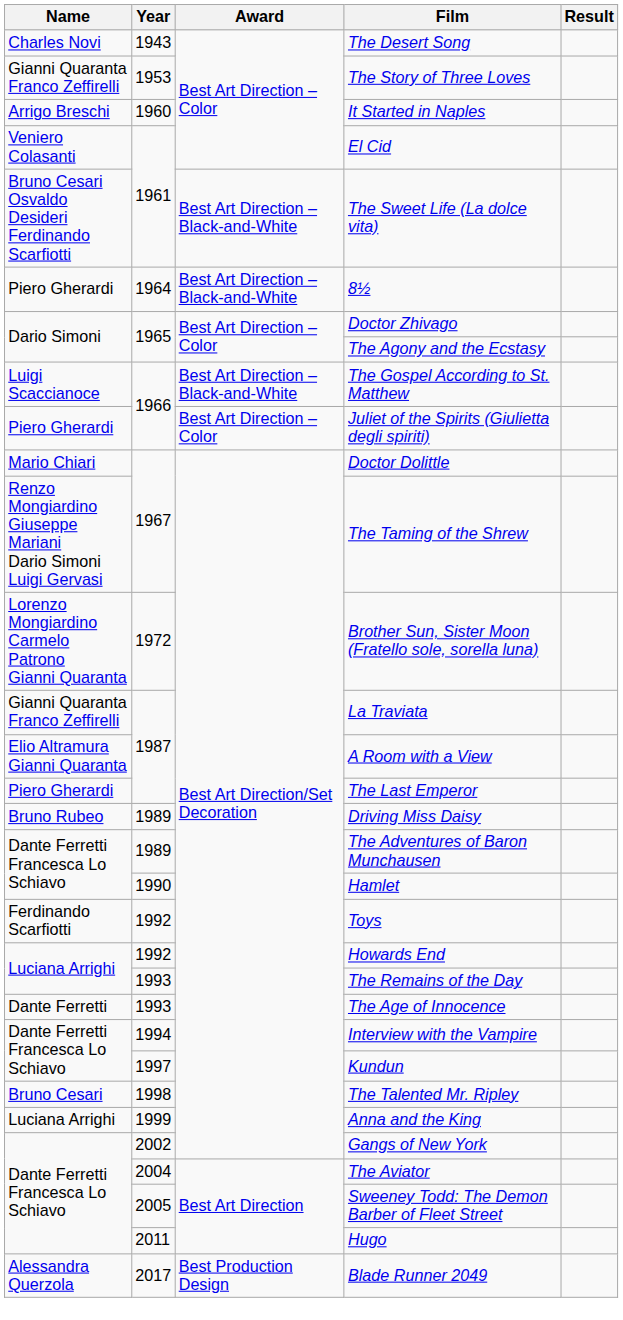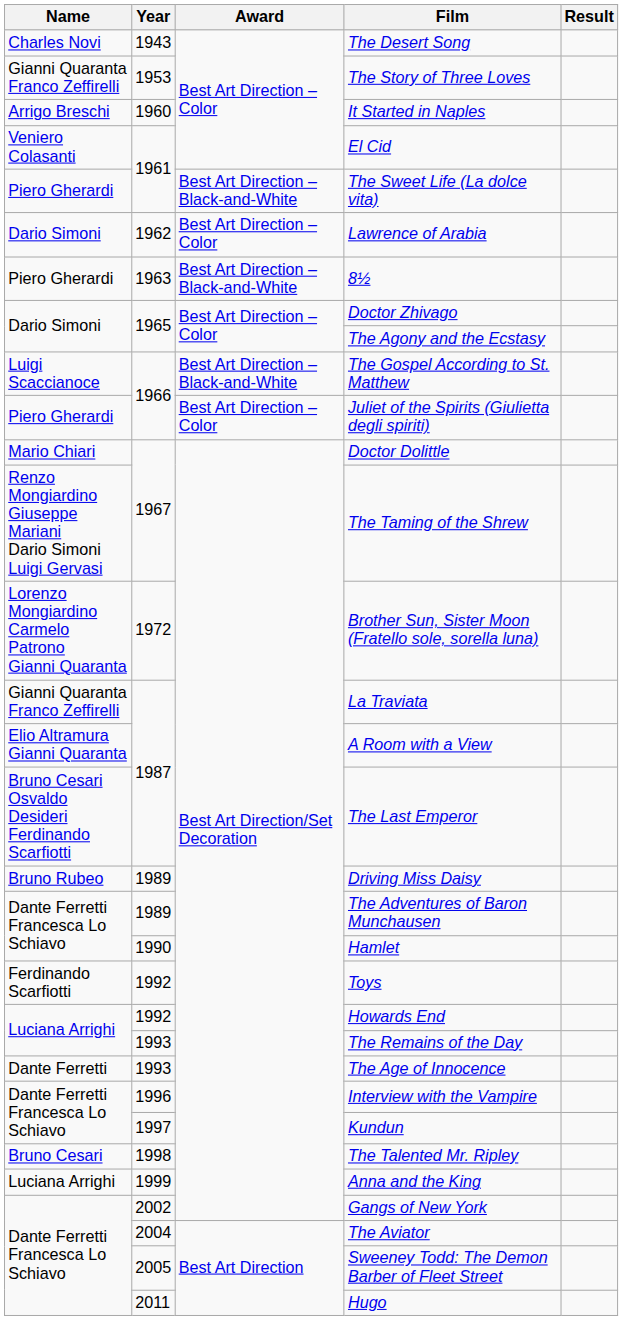 <table class="sortable wikitable">
 <tr style="background:#ccc;">
 <th>Name</th>
 <th>Year</th>
 <th>Award</th>
 <th>Film</th>
 <th>Result</th>
 </tr>
 <tr>
 <td><a href='#'>Charles Novi</a></td>
 <td>1943</td>
 <td rowspan="4"><a href='#'>Best Art Direction – Color</a></td>
 <td><a href='#'><em>The Desert Song</em></a></td>
 <td></td>
 </tr>
 <tr>
 <td>Gianni Quaranta<br><a href='#'>Franco Zeffirelli</a></td>
 <td>1953</td>
 <td><em><a href='#'>The Story of Three Loves</a></em></td>
 <td></td>
 </tr>
 <tr>
 <td><a href='#'>Arrigo Breschi</a></td>
 <td>1960</td>
 <td><em><a href='#'>It Started in Naples</a></em></td>
 <td></td>
 </tr>
 <tr>
 <td><a href='#'>Veniero Colasanti</a></td>
 <td rowspan="2">1961</td>
 <td><em><a href='#'>El Cid</a></em></td>
 <td></td>
 </tr>
 <tr>
-<td><a href='#'>Bruno Cesari</a><br><a href='#'>Osvaldo Desideri</a><br><a href='#'>Ferdinando Scarfiotti</a></td>
+<td><a href='#'>Piero Gherardi</a></td>
 <td><a href='#'>Best Art Direction – Black-and-White</a></td>
 <td><em><a href='#'>The Sweet Life (La dolce vita)</a></em></td>
 <td></td>
 </tr>
 <tr>
+<td><a href='#'>Dario Simoni</a></td>
+<td>1962</td>
+<td><a href='#'>Best Art Direction – Color</a></td>
+<td><a href='#'><em>Lawrence of Arabia</em></a></td>
+<td></td>
+</tr>
+<tr>
 <td>Piero Gherardi</td>
-<td>1964</td>
+<td>1963</td>
 <td><a href='#'>Best Art Direction – Black-and-White</a></td>
 <td><em><a href='#'>8½</a></em></td>
 <td></td>
 </tr>
 <tr>
 <td rowspan=2>Dario Simoni</td>
 <td rowspan="2">1965</td>
 <td rowspan="2"><a href='#'>Best Art Direction – Color</a></td>
 <td><a href='#'><em>Doctor Zhivago</em></a></td>
 <td></td>
 </tr>
 <tr>
 <td><a href='#'><em>The Agony and the Ecstasy</em></a></td>
 <td></td>
 </tr>
 <tr>
 <td><a href='#'>Luigi Scaccianoce</a></td>
 <td rowspan="2">1966</td>
 <td><a href='#'>Best Art Direction – Black-and-White</a></td>
 <td><a href='#'><em>The Gospel According to St. Matthew</em></a></td>
 <td></td>
 </tr>
 <tr>
 <td><a href='#'>Piero Gherardi</a></td>
 <td><a href='#'>Best Art Direction – Color</a></td>
 <td><em><a href='#'>Juliet of the Spirits (Giulietta degli spiriti)</a></em></td>
 <td></td>
 </tr>
 <tr>
 <td><a href='#'>Mario Chiari</a></td>
 <td rowspan="2">1967</td>
 <td rowspan="18"><a href='#'>Best Art Direction/Set Decoration</a></td>
 <td><em><a href='#'>Doctor Dolittle</a></em></td>
 <td></td>
 </tr>
 <tr>
 <td><a href='#'>Renzo Mongiardino</a><br><a href='#'>Giuseppe Mariani</a><br>Dario Simoni<br><a href='#'>Luigi Gervasi</a></td>
 <td><a href='#'><em>The Taming of the Shrew</em></a></td>
 <td></td>
 </tr>
 <tr>
 <td><a href='#'>Lorenzo Mongiardino</a><br><a href='#'>Carmelo Patrono</a><br><a href='#'>Gianni Quaranta</a></td>
 <td>1972</td>
 <td><em><a href='#'>Brother Sun, Sister Moon (Fratello sole, sorella luna)</a></em></td>
 <td></td>
 </tr>
 <tr>
 <td>Gianni Quaranta<br><a href='#'>Franco Zeffirelli</a></td>
 <td rowspan="3">1987</td>
 <td><em><a href='#'>La Traviata</a></em></td>
 <td></td>
 </tr>
 <tr>
 <td><a href='#'>Elio Altramura</a><br><a href='#'>Gianni Quaranta</a></td>
 <td><em><a href='#'>A Room with a View</a></em></td>
 <td></td>
 </tr>
 <tr>
-<td><a href='#'>Piero Gherardi</a></td>
+<td><a href='#'>Bruno Cesari</a><br><a href='#'>Osvaldo Desideri</a><br><a href='#'>Ferdinando Scarfiotti</a></td>
 <td><em><a href='#'>The Last Emperor</a></em></td>
 <td></td>
 </tr>
 <tr>
 <td><a href='#'>Bruno Rubeo</a></td>
 <td>1989</td>
 <td><em><a href='#'>Driving Miss Daisy</a></em></td>
 <td></td>
 </tr>
 <tr>
 <td rowspan=2>Dante Ferretti<br>Francesca Lo Schiavo</td>
 <td>1989</td>
 <td><em><a href='#'>The Adventures of Baron Munchausen</a></em></td>
 <td></td>
 </tr>
 <tr>
 <td>1990</td>
 <td><em><a href='#'>Hamlet</a></em></td>
 <td></td>
 </tr>
 <tr>
 <td>Ferdinando Scarfiotti</td>
 <td>1992</td>
 <td><a href='#'><em>Toys</em></a></td>
 <td></td>
 </tr>
 <tr>
 <td rowspan=2><a href='#'>Luciana Arrighi</a></td>
 <td>1992</td>
 <td><a href='#'><em>Howards End</em></a></td>
 <td></td>
 </tr>
 <tr>
 <td>1993</td>
 <td><a href='#'><em>The Remains of the Day</em></a></td>
 <td></td>
 </tr>
 <tr>
 <td>Dante Ferretti</td>
 <td>1993</td>
 <td><em><a href='#'>The Age of Innocence</a></em></td>
 <td></td>
 </tr>
 <tr>
 <td rowspan=2>Dante Ferretti<br>Francesca Lo Schiavo</td>
-<td>1994</td>
+<td>1996</td>
 <td><em><a href='#'>Interview with the Vampire</a></em></td>
 <td></td>
 </tr>
 <tr>
 <td>1997</td>
 <td><em><a href='#'>Kundun</a></em></td>
 <td></td>
 </tr>
 <tr>
 <td><a href='#'>Bruno Cesari</a></td>
 <td>1998</td>
 <td><em><a href='#'>The Talented Mr. Ripley</a></em></td>
 <td></td>
 </tr>
 <tr>
 <td>Luciana Arrighi</td>
 <td>1999</td>
 <td><em><a href='#'>Anna and the King</a></em></td>
 <td></td>
 </tr>
 <tr>
 <td rowspan=4>Dante Ferretti<br>Francesca Lo Schiavo</td>
 <td>2002</td>
 <td><em><a href='#'>Gangs of New York</a></em></td>
 <td></td>
 </tr>
 <tr>
 <td>2004</td>
 <td rowspan="3"><a href='#'>Best Art Direction</a></td>
 <td><em><a href='#'>The Aviator</a></em></td>
 <td></td>
 </tr>
 <tr>
 <td>2005</td>
 <td><em><a href='#'>Sweeney Todd: The Demon Barber of Fleet Street</a></em></td>
 <td></td>
 </tr>
 <tr>
 <td>2011</td>
 <td><em><a href='#'>Hugo</a></em></td>
 <td></td>
 </tr>
-<tr>
-<td><a href='#'>Alessandra Querzola</a></td>
-<td>2017</td>
-<td><a href='#'>Best Production Design</a></td>
-<td><em><a href='#'>Blade Runner 2049</a></em></td>
-<td></td>
-</tr>
 </table>
